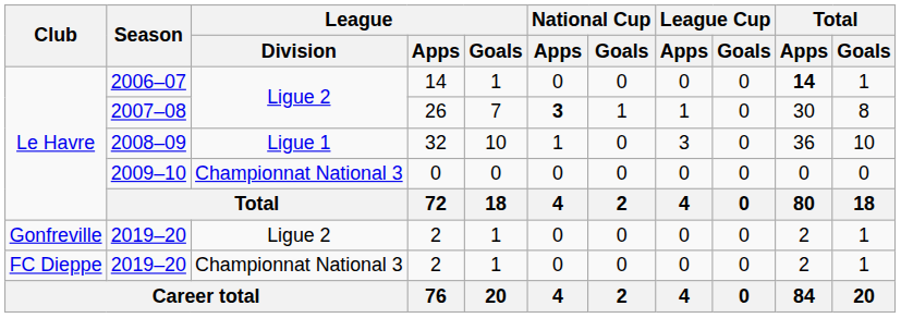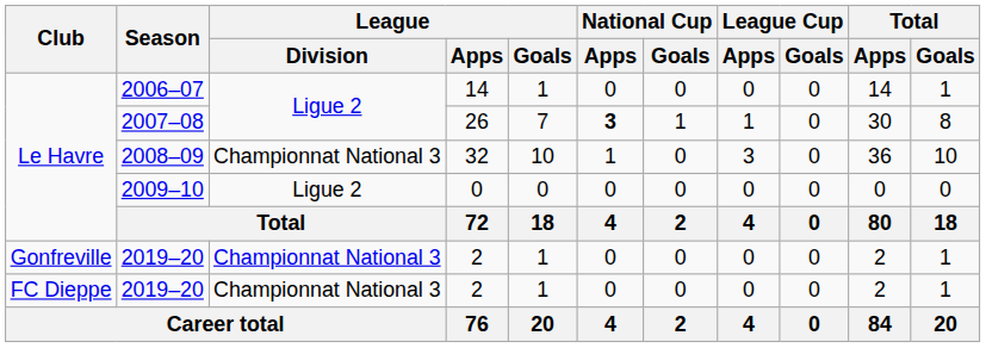 <table class="wikitable" style="text-align: center">
 <tr>
 <th rowspan="2">Club</th>
 <th rowspan="2">Season</th>
 <th colspan="3">League</th>
 <th colspan="2">National Cup</th>
 <th colspan="2">League Cup</th>
 <th colspan="2">Total</th>
 </tr>
 <tr>
 <th>Division</th>
 <th>Apps</th>
 <th>Goals</th>
 <th>Apps</th>
 <th>Goals</th>
 <th>Apps</th>
 <th>Goals</th>
 <th>Apps</th>
 <th>Goals</th>
 </tr>
 <tr>
 <td rowspan="5"><a href='#'>Le Havre</a></td>
 <td><a href='#'>2006–07</a></td>
 <td rowspan="2"><a href='#'>Ligue 2</a></td>
 <td>14</td>
 <td>1</td>
 <td>0</td>
 <td>0</td>
 <td>0</td>
 <td>0</td>
-<td><strong>14</strong></td>
+<td>14</td>
 <td>1</td>
 </tr>
 <tr>
 <td><a href='#'>2007–08</a></td>
 <td>26</td>
 <td>7</td>
 <td><strong>3</strong></td>
 <td>1</td>
 <td>1</td>
 <td>0</td>
 <td>30</td>
 <td>8</td>
 </tr>
 <tr>
 <td><a href='#'>2008–09</a></td>
-<td><a href='#'>Ligue 1</a></td>
+<td>Championnat National 3</td>
 <td>32</td>
 <td>10</td>
 <td>1</td>
 <td>0</td>
 <td>3</td>
 <td>0</td>
 <td>36</td>
 <td>10</td>
 </tr>
 <tr>
 <td><a href='#'>2009–10</a></td>
-<td><a href='#'>Championnat National 3</a></td>
+<td>Ligue 2</td>
 <td>0</td>
 <td>0</td>
 <td>0</td>
 <td>0</td>
 <td>0</td>
 <td>0</td>
 <td>0</td>
 <td>0</td>
 </tr>
 <tr>
 <th colspan="2">Total</th>
 <th>72</th>
 <th>18</th>
 <th>4</th>
 <th>2</th>
 <th>4</th>
 <th>0</th>
 <th>80</th>
 <th>18</th>
 </tr>
 <tr>
 <td><a href='#'>Gonfreville</a></td>
 <td><a href='#'>2019–20</a></td>
-<td>Ligue 2</td>
+<td><a href='#'>Championnat National 3</a></td>
 <td>2</td>
 <td>1</td>
 <td>0</td>
 <td>0</td>
 <td>0</td>
 <td>0</td>
 <td>2</td>
 <td>1</td>
 </tr>
 <tr>
 <td><a href='#'>FC Dieppe</a></td>
 <td><a href='#'>2019–20</a></td>
 <td>Championnat National 3</td>
 <td>2</td>
 <td>1</td>
 <td>0</td>
 <td>0</td>
 <td>0</td>
 <td>0</td>
 <td>2</td>
 <td>1</td>
 </tr>
 <tr>
 <th colspan="3">Career total</th>
 <th>76</th>
 <th>20</th>
 <th>4</th>
 <th>2</th>
 <th>4</th>
 <th>0</th>
 <th>84</th>
 <th>20</th>
 </tr>
 </table>
